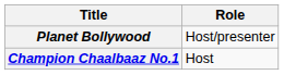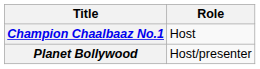 <table class="wikitable sortable plainrowheaders">
 <tr>
 <th scope="col">Title</th>
 <th scope="col">Role</th>
 </tr>
 <tr>
+<th scope="row"><em><a href='#'>Champion Chaalbaaz No.1</a></em></th>
+<td>Host</td>
+</tr>
+<tr>
 <th scope="row"><em>Planet Bollywood</em></th>
 <td>Host/presenter</td>
 </tr>
-<tr>
-<th scope="row"><em><a href='#'>Champion Chaalbaaz No.1</a></em></th>
-<td>Host</td>
-</tr>
 </table>
